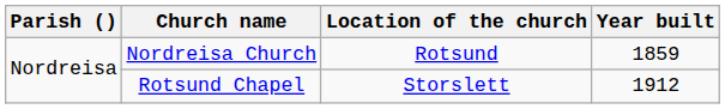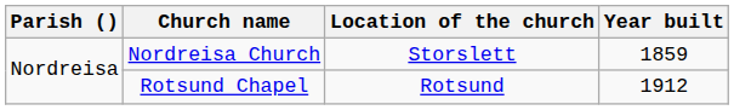 <table class="wikitable" style="text-align:center">
 <tr>
 <th>Parish ()</th>
 <th>Church name</th>
 <th>Location of the church</th>
 <th>Year built</th>
 </tr>
 <tr>
 <td rowspan="2">Nordreisa</td>
 <td><a href='#'>Nordreisa Church</a></td>
-<td><a href='#'>Rotsund</a></td>
+<td><a href='#'>Storslett</a></td>
 <td>1859</td>
 </tr>
 <tr>
 <td><a href='#'>Rotsund Chapel</a></td>
-<td><a href='#'>Storslett</a></td>
+<td><a href='#'>Rotsund</a></td>
 <td>1912</td>
 </tr>
 </table>
